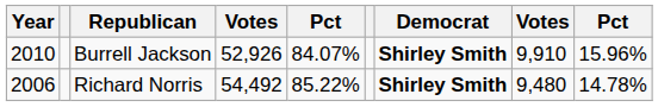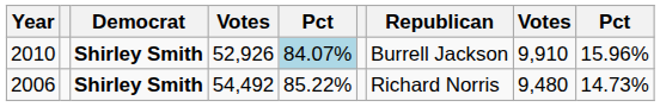 <table class="wikitable" style="margin:0.5em ; font-size:95%">
 <tr>
 <th>Year</th>
 <th></th>
-<th>Republican</th>
+<th>Democrat</th>
 <th>Votes</th>
 <th>Pct</th>
 <th></th>
-<th>Democrat</th>
+<th>Republican</th>
 <th>Votes</th>
 <th>Pct</th>
 </tr>
 <tr>
 <td>2010</td>
 <td></td>
+<td><strong>Shirley Smith</strong></td>
+<td>52,926</td>
+<td style="background: lightblue;">84.07%</td>
+<td></td>
 <td>Burrell Jackson</td>
-<td>52,926</td>
-<td>84.07%</td>
-<td></td>
-<td><strong>Shirley Smith</strong></td>
 <td>9,910</td>
 <td>15.96%</td>
 </tr>
 <tr>
 <td>2006</td>
 <td></td>
-<td>Richard Norris</td>
+<td><strong>Shirley Smith</strong></td>
 <td>54,492</td>
 <td>85.22%</td>
 <td></td>
-<td><strong>Shirley Smith</strong></td>
+<td>Richard Norris</td>
 <td>9,480</td>
-<td>14.78%</td>
+<td>14.73%</td>
 </tr>
 </table>
